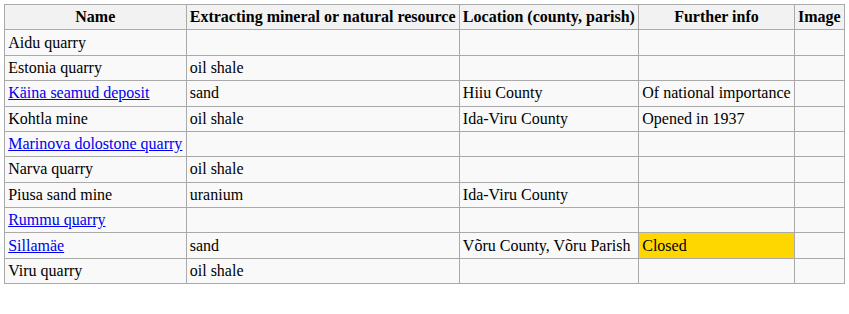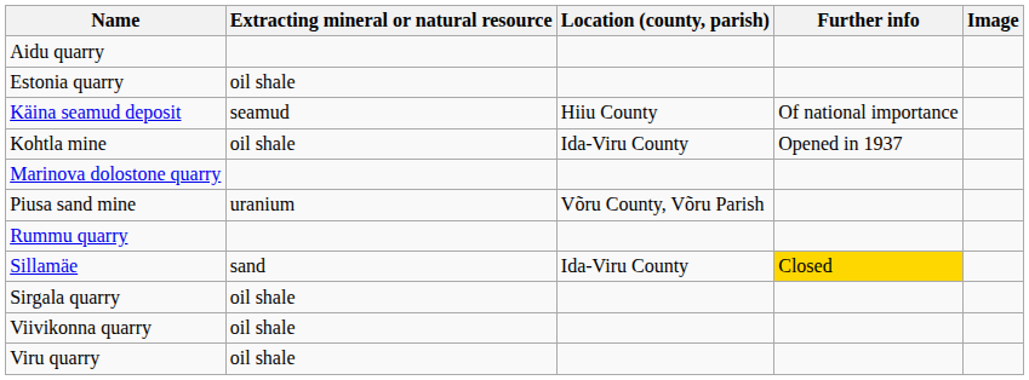 <table class="wikitable sortable">
 <tr>
 <th>Name</th>
 <th>Extracting mineral or natural resource</th>
 <th>Location (county, parish)</th>
 <th>Further info</th>
 <th>Image</th>
 </tr>
 <tr>
 <td>Aidu quarry</td>
 <td></td>
 <td></td>
 <td></td>
 <td></td>
 </tr>
 <tr>
 <td>Estonia quarry</td>
 <td>oil shale</td>
 <td></td>
 <td></td>
 <td></td>
 </tr>
 <tr>
 <td><a href='#'>Käina seamud deposit</a></td>
-<td>sand</td>
+<td>seamud</td>
 <td>Hiiu County</td>
 <td>Of national importance</td>
 <td></td>
 </tr>
 <tr>
 <td>Kohtla mine</td>
 <td>oil shale</td>
 <td>Ida-Viru County</td>
 <td>Opened in 1937</td>
 <td></td>
 </tr>
 <tr>
 <td><a href='#'>Marinova dolostone quarry</a></td>
 <td></td>
 <td></td>
 <td></td>
 <td></td>
 </tr>
 <tr>
-<td>Narva quarry</td>
-<td>oil shale</td>
-<td></td>
-<td></td>
-<td></td>
-</tr>
-<tr>
 <td>Piusa sand mine</td>
 <td>uranium</td>
-<td>Ida-Viru County</td>
+<td>Võru County, Võru Parish</td>
 <td></td>
 <td></td>
 </tr>
 <tr>
 <td><a href='#'>Rummu quarry</a></td>
 <td></td>
 <td></td>
 <td></td>
 <td></td>
 </tr>
 <tr>
 <td><a href='#'>Sillamäe</a></td>
 <td>sand</td>
-<td>Võru County, Võru Parish</td>
+<td>Ida-Viru County</td>
 <td style="background: gold;">Closed</td>
+<td></td>
+</tr>
+<tr>
+<td>Sirgala quarry</td>
+<td>oil shale</td>
+<td></td>
+<td></td>
+<td></td>
+</tr>
+<tr>
+<td>Viivikonna quarry</td>
+<td>oil shale</td>
+<td></td>
+<td></td>
 <td></td>
 </tr>
 <tr>
 <td>Viru quarry</td>
 <td>oil shale</td>
 <td></td>
 <td></td>
 <td></td>
 </tr>
 </table>
